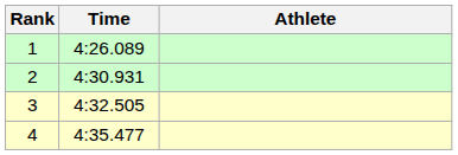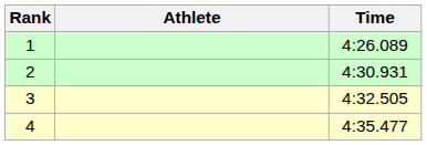 <table class=wikitable style="text-align:center">
 <tr>
 <th width=40>Rank</th>
+<th width=250>Athlete</th>
 <th width=80>Time</th>
-<th width=250>Athlete</th>
 </tr>
 <tr bgcolor="ccffcc">
 <td>1</td>
+<td align=left></td>
 <td>4:26.089</td>
-<td align=left></td>
 </tr>
 <tr bgcolor="ccffcc">
 <td>2</td>
+<td align=left></td>
 <td>4:30.931</td>
-<td align=left></td>
 </tr>
 <tr bgcolor="ffffcc">
 <td>3</td>
+<td align=left></td>
 <td>4:32.505</td>
-<td align=left></td>
 </tr>
 <tr bgcolor="ffffcc">
 <td>4</td>
+<td align=left></td>
 <td>4:35.477</td>
-<td align=left></td>
 </tr>
 </table>
